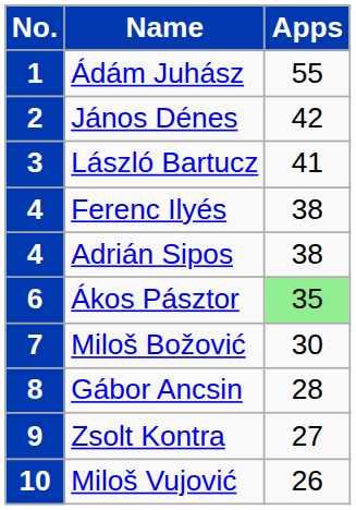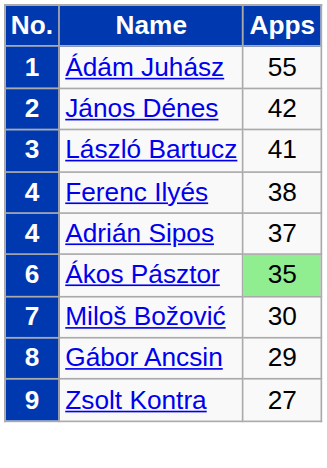 <table class="wikitable" style="text-align:center;">
 <tr>
 </tr>
 <tr>
 <th style="color:#FFFFFF; background:#0038af">No.</th>
 <th style="color:#FFFFFF; background:#0038af">Name</th>
 <th style="color:#FFFFFF; background:#0038af">Apps</th>
 </tr>
 <tr>
 <th style="color:#FFFFFF; background:#0038af">1</th>
 <td align="left"> <a href='#'>Ádám Juhász</a></td>
 <td>55</td>
 </tr>
 <tr>
 <th style="color:#FFFFFF; background:#0038af">2</th>
 <td align="left"> <a href='#'>János Dénes</a></td>
 <td>42</td>
 </tr>
 <tr>
 <th style="color:#FFFFFF; background:#0038af">3</th>
 <td align="left"> <a href='#'>László Bartucz</a></td>
 <td>41</td>
 </tr>
 <tr>
 <th style="color:#FFFFFF; background:#0038af">4</th>
 <td align="left"> <a href='#'>Ferenc Ilyés</a></td>
 <td>38</td>
 </tr>
 <tr>
 <th style="color:#FFFFFF; background:#0038af">4</th>
 <td align="left"> <a href='#'>Adrián Sipos</a></td>
-<td>38</td>
+<td>37</td>
 </tr>
 <tr>
 <th style="color:#FFFFFF; background:#0038af">6</th>
 <td align="left"> <a href='#'>Ákos Pásztor</a></td>
 <td style="background: lightgreen;">35</td>
 </tr>
 <tr>
 <th style="color:#FFFFFF; background:#0038af">7</th>
 <td align="left"> <a href='#'>Miloš Božović</a></td>
 <td>30</td>
 </tr>
 <tr>
 <th style="color:#FFFFFF; background:#0038af">8</th>
 <td align="left"> <a href='#'>Gábor Ancsin</a></td>
-<td>28</td>
+<td>29</td>
 </tr>
 <tr>
 <th style="color:#FFFFFF; background:#0038af">9</th>
 <td align="left"> <a href='#'>Zsolt Kontra</a></td>
 <td>27</td>
 </tr>
-<tr>
-<th style="color:#FFFFFF; background:#0038af">10</th>
-<td align="left"> <a href='#'>Miloš Vujović</a></td>
-<td>26</td>
-</tr>
 </table>
